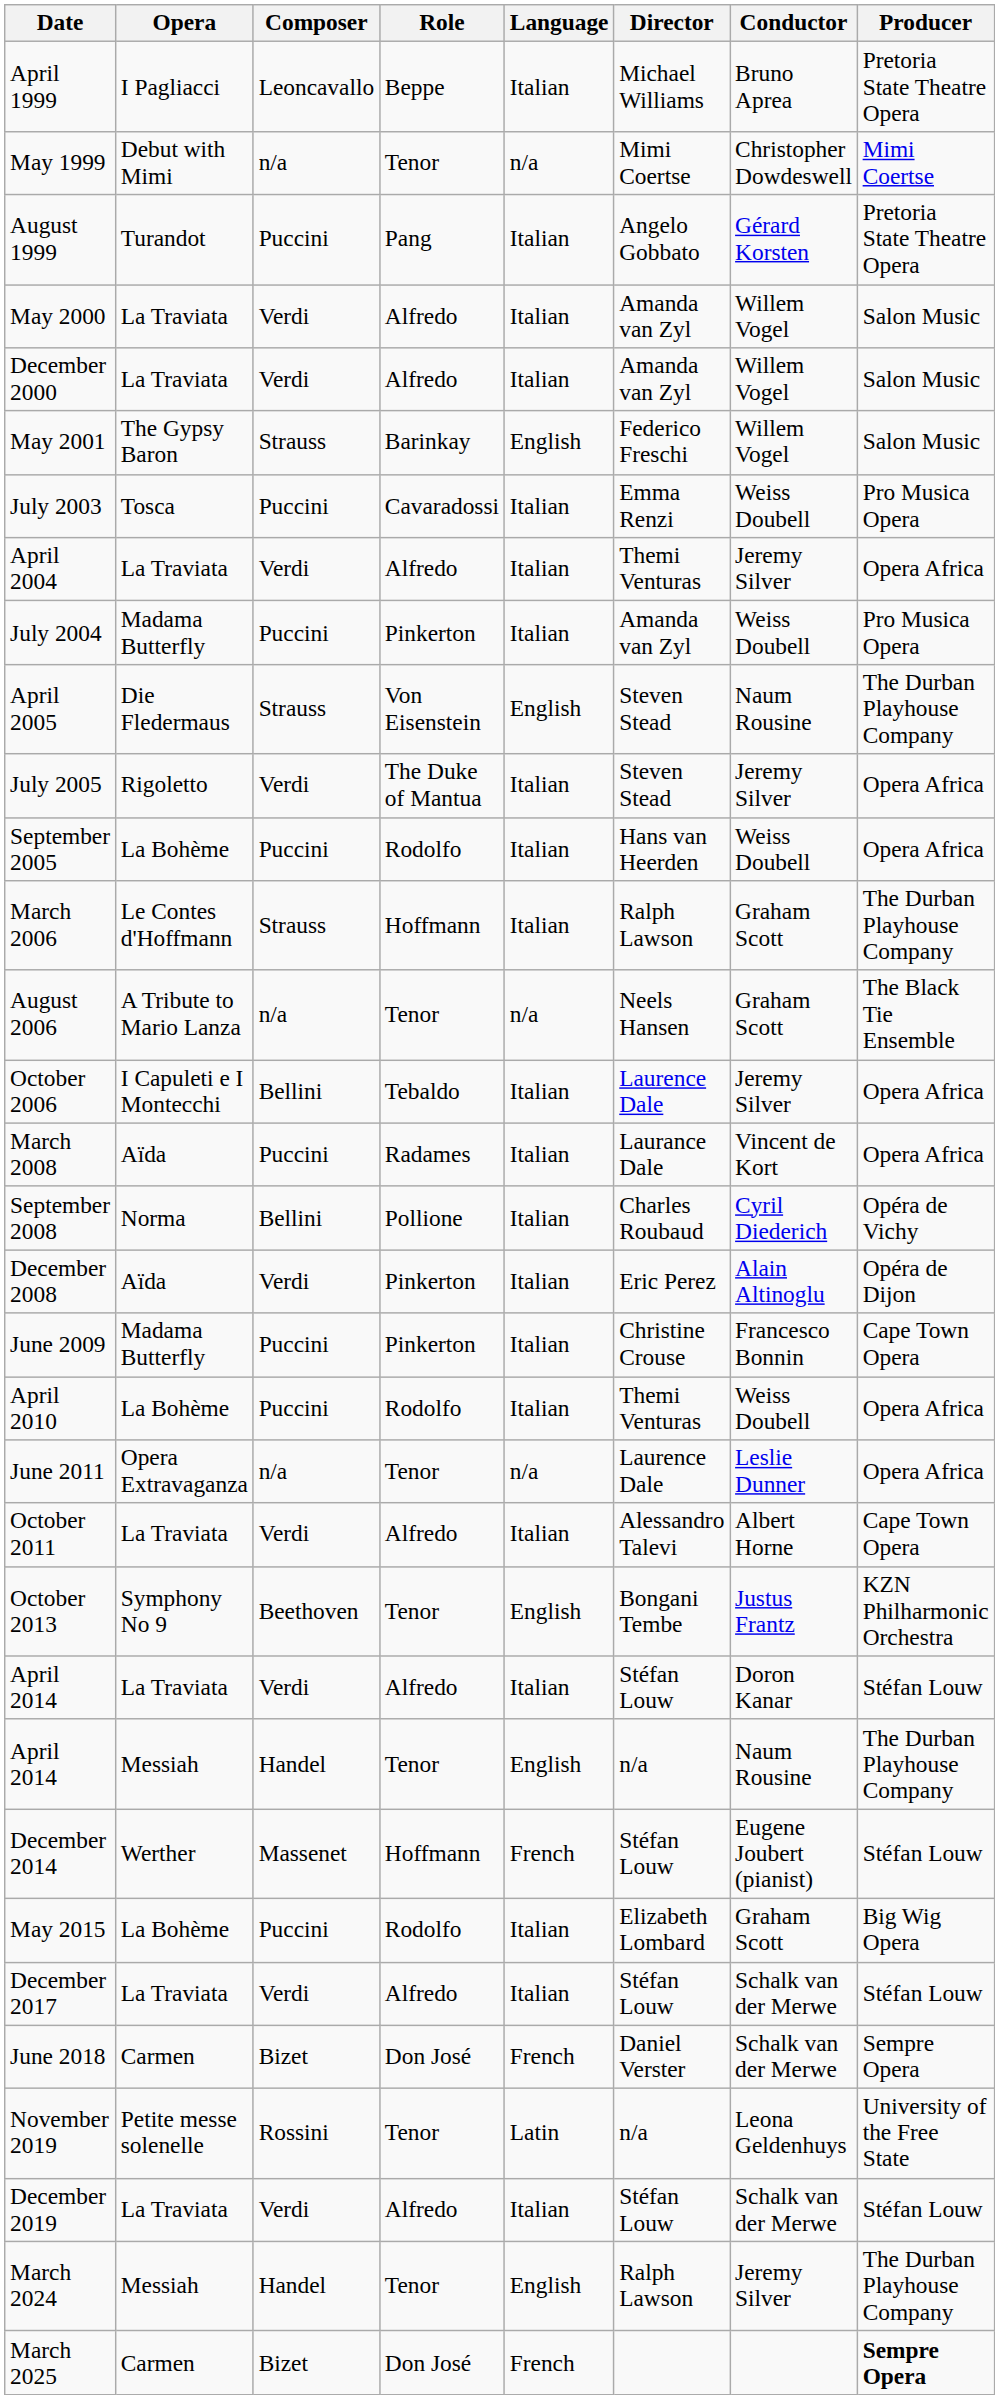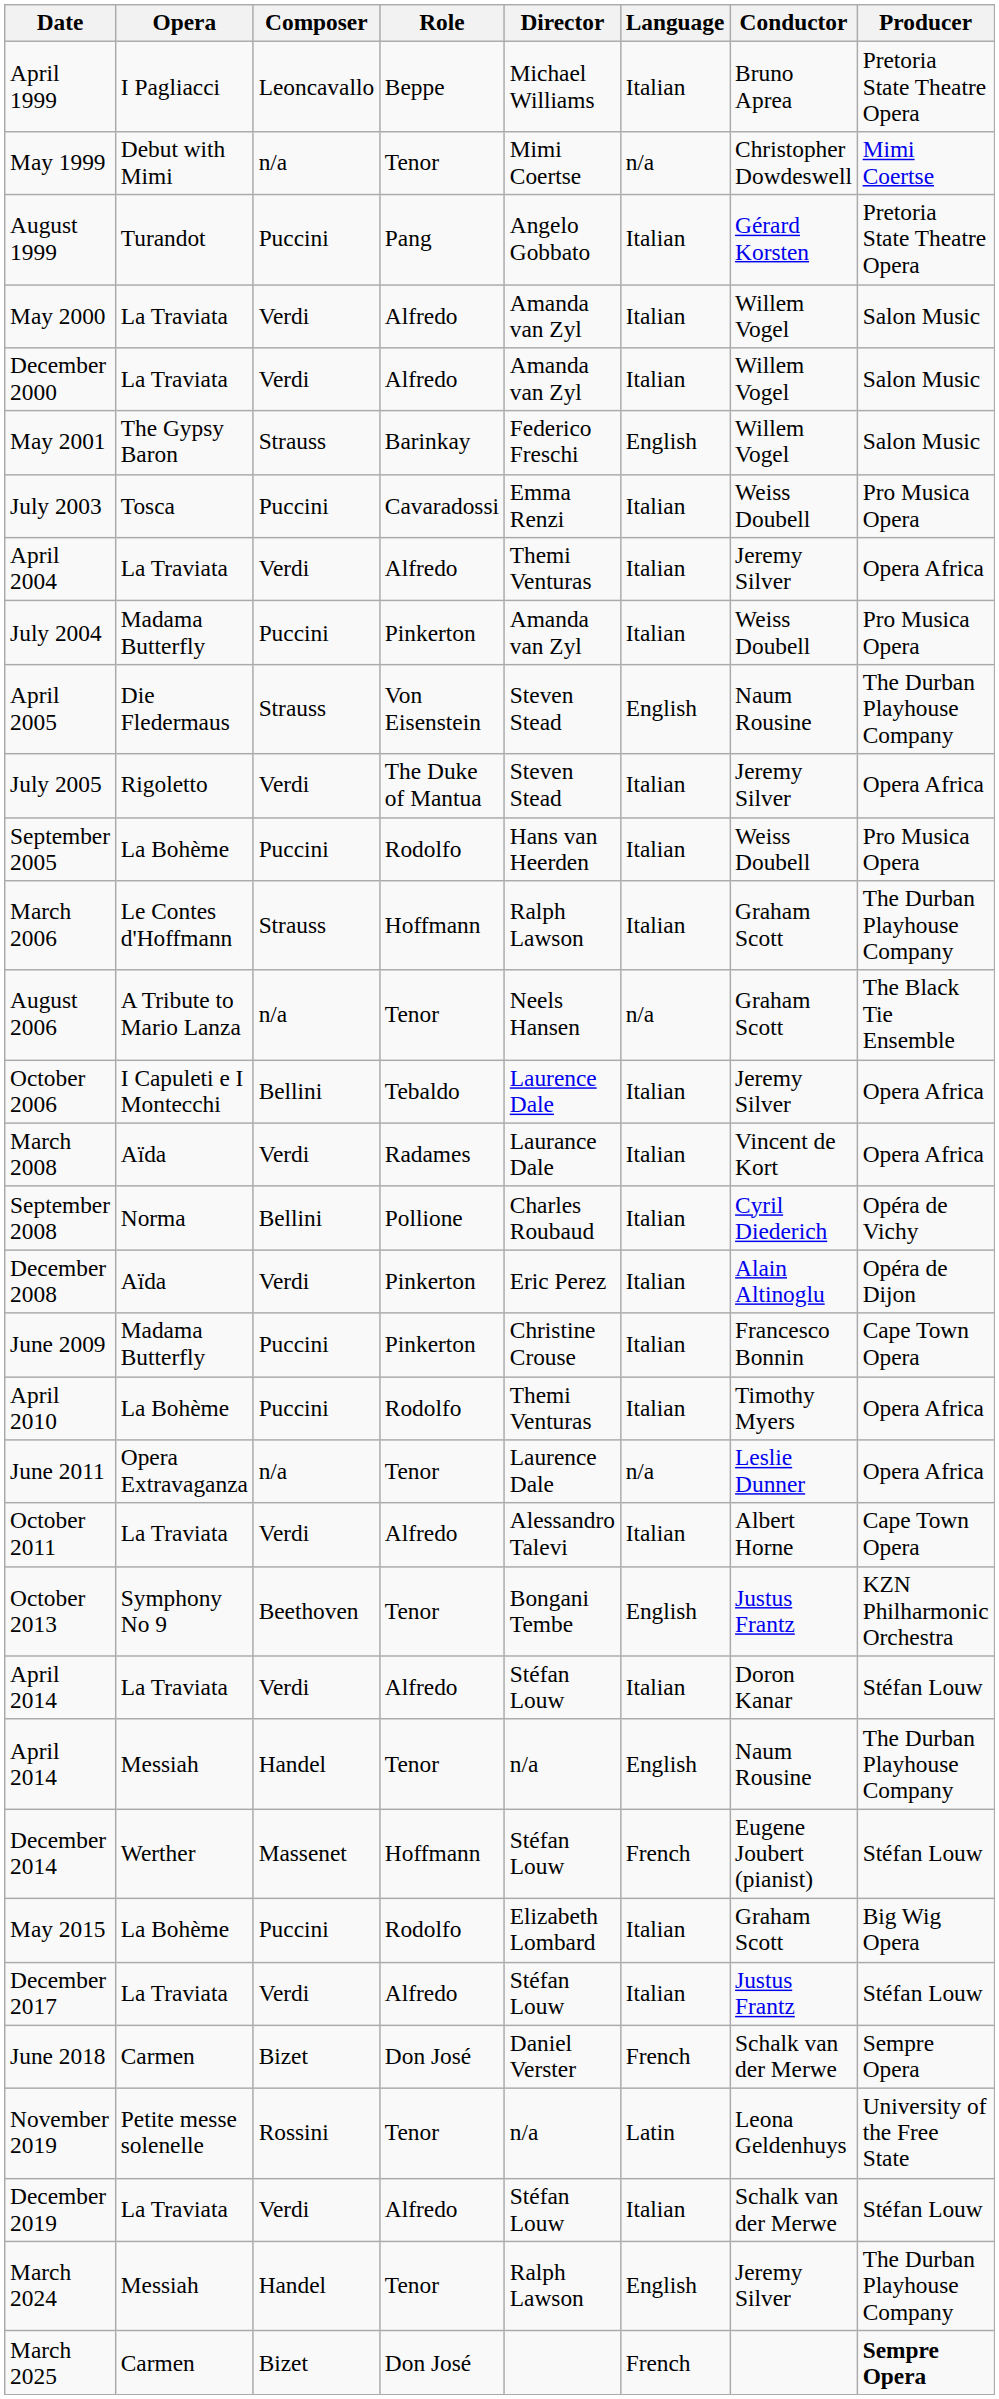 <table class="wikitable">
 <tr>
 <th>Date</th>
 <th>Opera</th>
 <th>Composer</th>
 <th>Role</th>
+<th>Director</th>
 <th>Language</th>
-<th>Director</th>
 <th>Conductor</th>
 <th>Producer</th>
 </tr>
 <tr>
 <td>April 1999</td>
 <td>I Pagliacci</td>
 <td>Leoncavallo</td>
 <td>Beppe</td>
+<td>Michael Williams</td>
 <td>Italian</td>
-<td>Michael Williams</td>
 <td>Bruno Aprea</td>
 <td>Pretoria State Theatre Opera</td>
 </tr>
 <tr>
 <td>May 1999</td>
 <td>Debut with Mimi</td>
 <td>n/a</td>
 <td>Tenor</td>
+<td>Mimi Coertse</td>
 <td>n/a</td>
-<td>Mimi Coertse</td>
 <td>Christopher Dowdeswell</td>
 <td><a href='#'>Mimi Coertse</a></td>
 </tr>
 <tr>
 <td>August 1999</td>
 <td>Turandot</td>
 <td>Puccini</td>
 <td>Pang</td>
+<td>Angelo Gobbato</td>
 <td>Italian</td>
-<td>Angelo Gobbato</td>
 <td><a href='#'>Gérard Korsten</a></td>
 <td>Pretoria State Theatre Opera</td>
 </tr>
 <tr>
 <td>May 2000</td>
 <td>La Traviata</td>
 <td>Verdi</td>
 <td>Alfredo</td>
+<td>Amanda van Zyl</td>
 <td>Italian</td>
-<td>Amanda van Zyl</td>
 <td>Willem Vogel</td>
 <td>Salon Music</td>
 </tr>
 <tr>
 <td>December 2000</td>
 <td>La Traviata</td>
 <td>Verdi</td>
 <td>Alfredo</td>
+<td>Amanda van Zyl</td>
 <td>Italian</td>
-<td>Amanda van Zyl</td>
 <td>Willem Vogel</td>
 <td>Salon Music</td>
 </tr>
 <tr>
 <td>May 2001</td>
 <td>The Gypsy Baron</td>
 <td>Strauss</td>
 <td>Barinkay</td>
+<td>Federico Freschi</td>
 <td>English</td>
-<td>Federico Freschi</td>
 <td>Willem Vogel</td>
 <td>Salon Music</td>
 </tr>
 <tr>
 <td>July 2003</td>
 <td>Tosca</td>
 <td>Puccini</td>
 <td>Cavaradossi</td>
+<td>Emma Renzi</td>
 <td>Italian</td>
-<td>Emma Renzi</td>
 <td>Weiss Doubell</td>
 <td>Pro Musica Opera</td>
 </tr>
 <tr>
 <td>April 2004</td>
 <td>La Traviata</td>
 <td>Verdi</td>
 <td>Alfredo</td>
+<td>Themi Venturas</td>
 <td>Italian</td>
-<td>Themi Venturas</td>
 <td>Jeremy Silver</td>
 <td>Opera Africa</td>
 </tr>
 <tr>
 <td>July 2004</td>
 <td>Madama Butterfly</td>
 <td>Puccini</td>
 <td>Pinkerton</td>
+<td>Amanda van Zyl</td>
 <td>Italian</td>
-<td>Amanda van Zyl</td>
 <td>Weiss Doubell</td>
 <td>Pro Musica Opera</td>
 </tr>
 <tr>
 <td>April 2005</td>
 <td>Die Fledermaus</td>
 <td>Strauss</td>
 <td>Von Eisenstein</td>
+<td>Steven Stead</td>
 <td>English</td>
-<td>Steven Stead</td>
 <td>Naum Rousine</td>
 <td>The Durban Playhouse Company</td>
 </tr>
 <tr>
 <td>July 2005</td>
 <td>Rigoletto</td>
 <td>Verdi</td>
 <td>The Duke of Mantua</td>
+<td>Steven Stead</td>
 <td>Italian</td>
-<td>Steven Stead</td>
 <td>Jeremy Silver</td>
 <td>Opera Africa</td>
 </tr>
 <tr>
 <td>September 2005</td>
 <td>La Bohème</td>
 <td>Puccini</td>
 <td>Rodolfo</td>
+<td>Hans van Heerden</td>
 <td>Italian</td>
-<td>Hans van Heerden</td>
 <td>Weiss Doubell</td>
-<td>Opera Africa</td>
+<td>Pro Musica Opera</td>
 </tr>
 <tr>
 <td>March 2006</td>
 <td>Le Contes d'Hoffmann</td>
 <td>Strauss</td>
 <td>Hoffmann</td>
+<td>Ralph Lawson</td>
 <td>Italian</td>
-<td>Ralph Lawson</td>
 <td>Graham Scott</td>
 <td>The Durban Playhouse Company</td>
 </tr>
 <tr>
 <td>August 2006</td>
 <td>A Tribute to Mario Lanza</td>
 <td>n/a</td>
 <td>Tenor</td>
+<td>Neels Hansen</td>
 <td>n/a</td>
-<td>Neels Hansen</td>
 <td>Graham Scott</td>
 <td>The Black Tie Ensemble</td>
 </tr>
 <tr>
 <td>October 2006</td>
 <td>I Capuleti e I Montecchi</td>
 <td>Bellini</td>
 <td>Tebaldo</td>
+<td><a href='#'>Laurence Dale</a></td>
 <td>Italian</td>
-<td><a href='#'>Laurence Dale</a></td>
 <td>Jeremy Silver</td>
 <td>Opera Africa</td>
 </tr>
 <tr>
 <td>March 2008</td>
 <td>Aïda</td>
-<td>Puccini</td>
+<td>Verdi</td>
 <td>Radames</td>
+<td>Laurance Dale</td>
 <td>Italian</td>
-<td>Laurance Dale</td>
 <td>Vincent de Kort</td>
 <td>Opera Africa</td>
 </tr>
 <tr>
 <td>September 2008</td>
 <td>Norma</td>
 <td>Bellini</td>
 <td>Pollione</td>
+<td>Charles Roubaud</td>
 <td>Italian</td>
-<td>Charles Roubaud</td>
 <td><a href='#'>Cyril Diederich</a></td>
 <td>Opéra de Vichy</td>
 </tr>
 <tr>
 <td>December 2008</td>
 <td>Aïda</td>
 <td>Verdi</td>
 <td>Pinkerton</td>
+<td>Eric Perez</td>
 <td>Italian</td>
-<td>Eric Perez</td>
 <td><a href='#'>Alain Altinoglu</a></td>
 <td>Opéra de Dijon</td>
 </tr>
 <tr>
 <td>June 2009</td>
 <td>Madama Butterfly</td>
 <td>Puccini</td>
 <td>Pinkerton</td>
+<td>Christine Crouse</td>
 <td>Italian</td>
-<td>Christine Crouse</td>
 <td>Francesco Bonnin</td>
 <td>Cape Town Opera</td>
 </tr>
 <tr>
 <td>April 2010</td>
 <td>La Bohème</td>
 <td>Puccini</td>
 <td>Rodolfo</td>
+<td>Themi Venturas</td>
 <td>Italian</td>
-<td>Themi Venturas</td>
-<td>Weiss Doubell</td>
+<td>Timothy Myers</td>
 <td>Opera Africa</td>
 </tr>
 <tr>
 <td>June 2011</td>
 <td>Opera Extravaganza</td>
 <td>n/a</td>
 <td>Tenor</td>
+<td>Laurence Dale</td>
 <td>n/a</td>
-<td>Laurence Dale</td>
 <td><a href='#'>Leslie Dunner</a></td>
 <td>Opera Africa</td>
 </tr>
 <tr>
 <td>October 2011</td>
 <td>La Traviata</td>
 <td>Verdi</td>
 <td>Alfredo</td>
+<td>Alessandro Talevi</td>
 <td>Italian</td>
-<td>Alessandro Talevi</td>
 <td>Albert Horne</td>
 <td>Cape Town Opera</td>
 </tr>
 <tr>
 <td>October 2013</td>
 <td>Symphony No 9</td>
 <td>Beethoven</td>
 <td>Tenor</td>
+<td>Bongani Tembe</td>
 <td>English</td>
-<td>Bongani Tembe</td>
 <td><a href='#'>Justus Frantz</a></td>
 <td>KZN Philharmonic Orchestra</td>
 </tr>
 <tr>
 <td>April 2014</td>
 <td>La Traviata</td>
 <td>Verdi</td>
 <td>Alfredo</td>
+<td>Stéfan Louw</td>
 <td>Italian</td>
-<td>Stéfan Louw</td>
 <td>Doron Kanar</td>
 <td>Stéfan Louw</td>
 </tr>
 <tr>
 <td>April 2014</td>
 <td>Messiah</td>
 <td>Handel</td>
 <td>Tenor</td>
+<td>n/a</td>
 <td>English</td>
-<td>n/a</td>
 <td>Naum Rousine</td>
 <td>The Durban Playhouse Company</td>
 </tr>
 <tr>
 <td>December 2014</td>
 <td>Werther</td>
 <td>Massenet</td>
 <td>Hoffmann</td>
+<td>Stéfan Louw</td>
 <td>French</td>
-<td>Stéfan Louw</td>
 <td>Eugene Joubert (pianist)</td>
 <td>Stéfan Louw</td>
 </tr>
 <tr>
 <td>May 2015</td>
 <td>La Bohème</td>
 <td>Puccini</td>
 <td>Rodolfo</td>
+<td>Elizabeth Lombard</td>
 <td>Italian</td>
-<td>Elizabeth Lombard</td>
 <td>Graham Scott</td>
 <td>Big Wig Opera</td>
 </tr>
 <tr>
 <td>December 2017</td>
 <td>La Traviata</td>
 <td>Verdi</td>
 <td>Alfredo</td>
+<td>Stéfan Louw</td>
 <td>Italian</td>
-<td>Stéfan Louw</td>
-<td>Schalk van der Merwe</td>
+<td><a href='#'>Justus Frantz</a></td>
 <td>Stéfan Louw</td>
 </tr>
 <tr>
 <td>June 2018</td>
 <td>Carmen</td>
 <td>Bizet</td>
 <td>Don José</td>
+<td>Daniel Verster</td>
 <td>French</td>
-<td>Daniel Verster</td>
 <td>Schalk van der Merwe</td>
 <td>Sempre Opera</td>
 </tr>
 <tr>
 <td>November 2019</td>
 <td>Petite messe solenelle</td>
 <td>Rossini</td>
 <td>Tenor</td>
+<td>n/a</td>
 <td>Latin</td>
-<td>n/a</td>
 <td>Leona Geldenhuys</td>
 <td>University of the Free State</td>
 </tr>
 <tr>
 <td>December 2019</td>
 <td>La Traviata</td>
 <td>Verdi</td>
 <td>Alfredo</td>
+<td>Stéfan Louw</td>
 <td>Italian</td>
-<td>Stéfan Louw</td>
 <td>Schalk van der Merwe</td>
 <td>Stéfan Louw</td>
 </tr>
 <tr>
 <td>March 2024</td>
 <td>Messiah</td>
 <td>Handel</td>
 <td>Tenor</td>
+<td>Ralph Lawson</td>
 <td>English</td>
-<td>Ralph Lawson</td>
 <td>Jeremy Silver</td>
 <td>The Durban Playhouse Company</td>
 </tr>
 <tr>
 <td>March 2025</td>
 <td>Carmen</td>
 <td>Bizet</td>
 <td>Don José</td>
+<td></td>
 <td>French</td>
-<td></td>
 <td></td>
 <td><strong>Sempre Opera</strong></td>
 </tr>
 </table>
